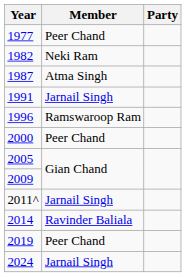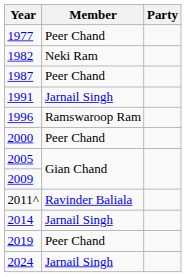 <table class="wikitable">
 <tr>
 <th>Year</th>
 <th>Member</th>
 <th colspan="2">Party</th>
 </tr>
 <tr>
 <td><a href='#'>1977</a></td>
 <td>Peer Chand</td>
 <td></td>
 </tr>
 <tr>
 <td><a href='#'>1982</a></td>
 <td>Neki Ram</td>
 <td></td>
 </tr>
 <tr>
 <td><a href='#'>1987</a></td>
-<td>Atma Singh</td>
+<td>Peer Chand</td>
 <td></td>
 </tr>
 <tr>
 <td><a href='#'>1991</a></td>
 <td><a href='#'>Jarnail Singh</a></td>
 <td></td>
 </tr>
 <tr>
 <td><a href='#'>1996</a></td>
 <td>Ramswaroop Ram</td>
 </tr>
 <tr>
 <td><a href='#'>2000</a></td>
 <td>Peer Chand</td>
 <td></td>
 </tr>
 <tr>
 <td><a href='#'>2005</a></td>
 <td rowspan="2">Gian Chand</td>
 </tr>
 <tr>
 <td><a href='#'>2009</a></td>
 </tr>
 <tr>
 <td>2011^</td>
-<td><a href='#'>Jarnail Singh</a></td>
+<td><a href='#'>Ravinder Baliala</a></td>
 <td></td>
 </tr>
 <tr>
 <td><a href='#'>2014</a></td>
-<td><a href='#'>Ravinder Baliala</a></td>
+<td><a href='#'>Jarnail Singh</a></td>
 <td></td>
 </tr>
 <tr>
 <td><a href='#'>2019</a></td>
 <td>Peer Chand</td>
 <td></td>
 </tr>
 <tr>
 <td><a href='#'>2024</a></td>
 <td><a href='#'>Jarnail Singh</a></td>
 <td></td>
 </tr>
 </table>
